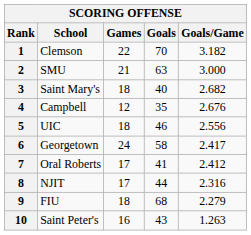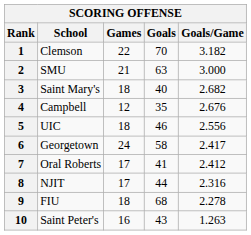 <table class="wikitable">
 <tr>
 <th colspan=5>SCORING OFFENSE</th>
 </tr>
 <tr>
 <th>Rank</th>
 <th>School</th>
 <th>Games</th>
 <th>Goals</th>
 <th>Goals/Game</th>
 </tr>
 <tr>
 <th>1</th>
 <td>Clemson</td>
 <td style="text-align:center;">22</td>
 <td style="text-align:center;">70</td>
 <td style="text-align:center;">3.182</td>
 </tr>
 <tr>
 <th>2</th>
 <td>SMU</td>
 <td style="text-align:center;">21</td>
 <td style="text-align:center;">63</td>
 <td style="text-align:center;">3.000</td>
 </tr>
 <tr>
 <th>3</th>
 <td>Saint Mary's</td>
 <td style="text-align:center;">18</td>
 <td style="text-align:center;">40</td>
 <td style="text-align:center;">2.682</td>
 </tr>
 <tr>
 <th>4</th>
 <td>Campbell</td>
 <td style="text-align:center;">12</td>
 <td style="text-align:center;">35</td>
 <td style="text-align:center;">2.676</td>
 </tr>
 <tr>
 <th>5</th>
 <td>UIC</td>
 <td style="text-align:center;">18</td>
 <td style="text-align:center;">46</td>
 <td style="text-align:center;">2.556</td>
 </tr>
 <tr>
 <th>6</th>
 <td>Georgetown</td>
 <td style="text-align:center;">24</td>
 <td style="text-align:center;">58</td>
 <td style="text-align:center;">2.417</td>
 </tr>
 <tr>
 <th>7</th>
 <td>Oral Roberts</td>
 <td style="text-align:center;">17</td>
 <td style="text-align:center;">41</td>
 <td style="text-align:center;">2.412</td>
 </tr>
 <tr>
 <th>8</th>
 <td>NJIT</td>
 <td style="text-align:center;">17</td>
 <td style="text-align:center;">44</td>
 <td style="text-align:center;">2.316</td>
 </tr>
 <tr>
 <th>9</th>
 <td>FIU</td>
 <td style="text-align:center;">18</td>
 <td style="text-align:center;">68</td>
-<td style="text-align:center;">2.279</td>
+<td style="text-align:center;">2.278</td>
 </tr>
 <tr>
 <th>10</th>
 <td>Saint Peter's</td>
 <td style="text-align:center;">16</td>
 <td style="text-align:center;">43</td>
 <td style="text-align:center;">1.263</td>
 </tr>
 </table>
